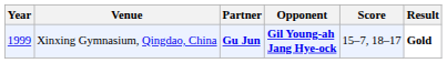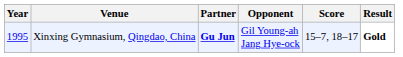 <table class="sortable wikitable" style="font-size: 90%;">
 <tr>
 <th>Year</th>
 <th>Venue</th>
 <th>Partner</th>
 <th>Opponent</th>
 <th>Score</th>
 <th>Result</th>
 </tr>
 <tr style="background:#ECF2FF">
-<td align="center"><a href='#'>1999</a></td>
+<td align="center"><a href='#'>1995</a></td>
 <td align="left">Xinxing Gymnasium, <a href='#'>Qingdao, China</a></td>
 <td align="left"><strong> <a href='#'>Gu Jun</a></strong></td>
-<td align="left"><strong> <a href='#'>Gil Young-ah</a> <br>  <a href='#'>Jang Hye-ock</a></strong></td>
+<td align="left"> <a href='#'>Gil Young-ah</a> <br>  <a href='#'>Jang Hye-ock</a></td>
 <td align="left">15–7, 18–17</td>
 <td style="text-align:left; background:white"> <strong>Gold</strong></td>
 </tr>
 </table>
